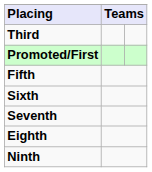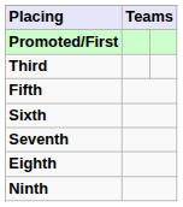 <table class=wikitable>
 <tr>
 </tr>
 <tr style="background: #E6E6FA;">
 <td><strong>Placing</strong></td>
 <td colspan="2" style="text-align:center"><strong>Teams</strong></td>
 </tr>
-<tr>
-<td><strong>Third</strong></td>
+<tr style="background: #ccffcc;">
+<td><strong>Promoted/First</strong></td>
 <td></td>
 <td></td>
 </tr>
-<tr style="background: #ccffcc;">
-<td><strong>Promoted/First</strong></td>
+<tr>
+<td><strong>Third</strong></td>
 <td></td>
 <td></td>
 </tr>
 <tr>
 <td><strong>Fifth</strong></td>
 <td colspan=2></td>
 </tr>
 <tr>
 <td><strong>Sixth</strong></td>
 <td colspan=2></td>
 </tr>
 <tr>
 <td><strong>Seventh</strong></td>
 <td colspan=2></td>
 </tr>
 <tr>
 <td><strong>Eighth</strong></td>
 <td colspan=2></td>
 </tr>
 <tr>
 <td><strong>Ninth</strong></td>
 <td colspan=2></td>
 </tr>
 </table>
